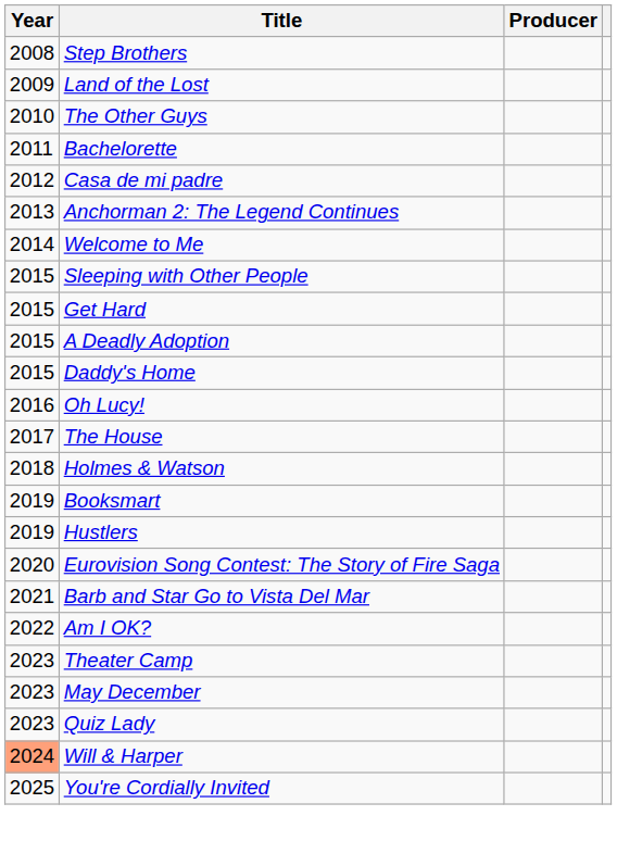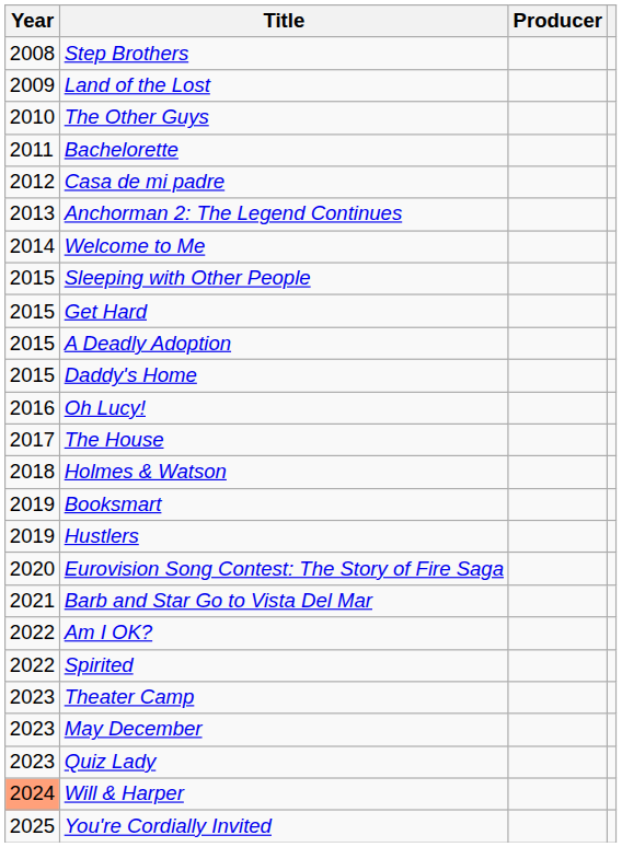 <table class="wikitable sortable">
 <tr>
 <th>Year</th>
 <th>Title</th>
 <th>Producer</th>
 <th class="unsortable"></th>
 </tr>
 <tr>
 <td>2008</td>
 <td><em><a href='#'>Step Brothers</a></em></td>
 <td></td>
 <td></td>
 </tr>
 <tr>
 <td>2009</td>
 <td><em><a href='#'>Land of the Lost</a></em></td>
 <td></td>
 <td></td>
 </tr>
 <tr>
 <td>2010</td>
 <td><em><a href='#'>The Other Guys</a></em></td>
 <td></td>
 <td></td>
 </tr>
 <tr>
 <td>2011</td>
 <td><em><a href='#'>Bachelorette</a></em></td>
 <td></td>
 <td></td>
 </tr>
 <tr>
 <td>2012</td>
 <td><em><a href='#'>Casa de mi padre</a></em></td>
 <td></td>
 <td></td>
 </tr>
 <tr>
 <td>2013</td>
 <td><em><a href='#'>Anchorman 2: The Legend Continues</a></em></td>
 <td></td>
 <td></td>
 </tr>
 <tr>
 <td>2014</td>
 <td><em><a href='#'>Welcome to Me</a></em></td>
 <td></td>
 <td></td>
 </tr>
 <tr>
 <td>2015</td>
 <td><em><a href='#'>Sleeping with Other People</a></em></td>
 <td></td>
 <td></td>
 </tr>
 <tr>
 <td>2015</td>
 <td><em><a href='#'>Get Hard</a></em></td>
 <td></td>
 <td></td>
 </tr>
 <tr>
 <td>2015</td>
 <td><em><a href='#'>A Deadly Adoption</a></em></td>
 <td></td>
 <td></td>
 </tr>
 <tr>
 <td>2015</td>
 <td><em><a href='#'>Daddy's Home</a></em></td>
 <td></td>
 <td></td>
 </tr>
 <tr>
 <td>2016</td>
 <td><em><a href='#'>Oh Lucy!</a></em></td>
 <td></td>
 <td></td>
 </tr>
 <tr>
 <td>2017</td>
 <td><em><a href='#'>The House</a></em></td>
 <td></td>
 <td></td>
 </tr>
 <tr>
 <td>2018</td>
 <td><em><a href='#'>Holmes & Watson</a></em></td>
 <td></td>
 <td></td>
 </tr>
 <tr>
 <td>2019</td>
 <td><em><a href='#'>Booksmart</a></em></td>
 <td></td>
 <td></td>
 </tr>
 <tr>
 <td>2019</td>
 <td><em><a href='#'>Hustlers</a></em></td>
 <td></td>
 <td></td>
 </tr>
 <tr>
 <td>2020</td>
 <td><em><a href='#'>Eurovision Song Contest: The Story of Fire Saga</a></em></td>
 <td></td>
 <td></td>
 </tr>
 <tr>
 <td>2021</td>
 <td><em><a href='#'>Barb and Star Go to Vista Del Mar</a></em></td>
 <td></td>
 <td></td>
 </tr>
 <tr>
 <td>2022</td>
 <td><em><a href='#'>Am I OK?</a></em></td>
 <td></td>
 <td></td>
 </tr>
 <tr>
+<td>2022</td>
+<td><em><a href='#'>Spirited</a></em></td>
+<td></td>
+<td></td>
+</tr>
+<tr>
 <td>2023</td>
 <td><em><a href='#'>Theater Camp</a></em></td>
 <td></td>
 <td></td>
 </tr>
 <tr>
 <td>2023</td>
 <td><em><a href='#'>May December</a></em></td>
 <td></td>
 <td></td>
 </tr>
 <tr>
 <td>2023</td>
 <td><em><a href='#'>Quiz Lady</a></em></td>
 <td></td>
 <td></td>
 </tr>
 <tr>
 <td style="background: lightsalmon;">2024</td>
 <td><em><a href='#'>Will & Harper</a></em></td>
 <td></td>
 <td></td>
 </tr>
 <tr>
 <td>2025</td>
 <td><em><a href='#'>You're Cordially Invited</a></em></td>
 <td></td>
 <td></td>
 </tr>
 </table>
